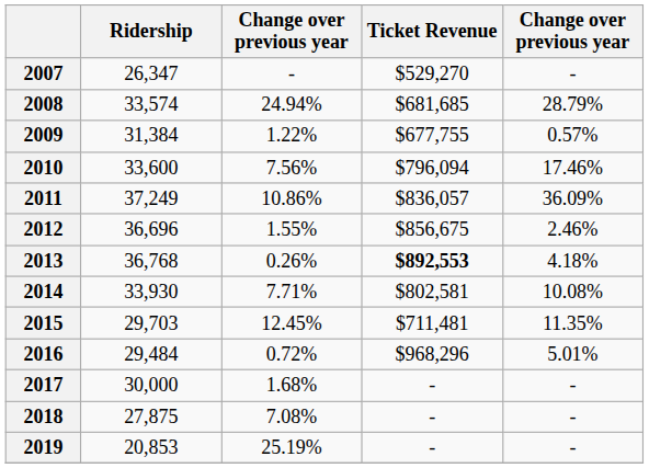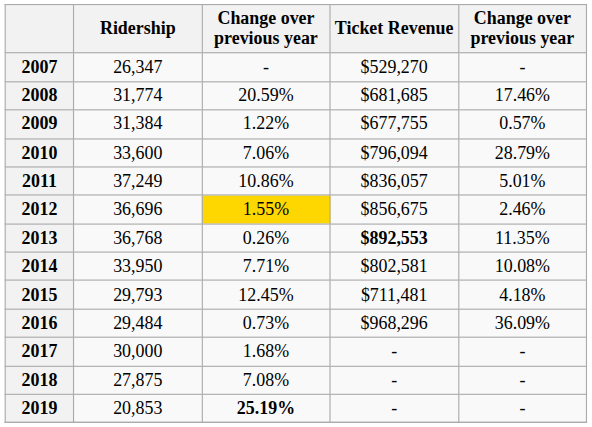 <table class="wikitable"  style="text-align:center; width:520px; margin:auto;">
 <tr>
 <th style="width:50px"></th>
 <th style="width:100px">Ridership</th>
 <th style="width:100px">Change over previous year</th>
 <th style="width:100px">Ticket Revenue</th>
 <th style="width:100px">Change over previous year</th>
 </tr>
 <tr>
 <th>2007</th>
 <td>26,347</td>
 <td>-</td>
 <td>$529,270</td>
 <td>-</td>
 </tr>
 <tr>
 <th>2008</th>
-<td>33,574</td>
-<td>24.94%</td>
+<td>31,774</td>
+<td>20.59%</td>
 <td>$681,685</td>
-<td>28.79%</td>
+<td>17.46%</td>
 </tr>
 <tr>
 <th>2009</th>
 <td>31,384</td>
 <td>1.22%</td>
 <td>$677,755</td>
 <td>0.57%</td>
 </tr>
 <tr>
 <th>2010</th>
 <td>33,600</td>
-<td>7.56%</td>
+<td>7.06%</td>
 <td>$796,094</td>
-<td>17.46%</td>
+<td>28.79%</td>
 </tr>
 <tr>
 <th>2011</th>
 <td>37,249</td>
 <td>10.86%</td>
 <td>$836,057</td>
-<td>36.09%</td>
+<td>5.01%</td>
 </tr>
 <tr>
 <th>2012</th>
 <td>36,696</td>
-<td>1.55%</td>
+<td style="background: gold;">1.55%</td>
 <td>$856,675</td>
 <td>2.46%</td>
 </tr>
 <tr>
 <th>2013</th>
 <td>36,768</td>
 <td>0.26%</td>
 <td><strong>$892,553</strong></td>
-<td>4.18%</td>
+<td>11.35%</td>
 </tr>
 <tr>
 <th>2014</th>
-<td>33,930</td>
+<td>33,950</td>
 <td>7.71%</td>
 <td>$802,581</td>
 <td>10.08%</td>
 </tr>
 <tr>
 <th>2015</th>
-<td>29,703</td>
+<td>29,793</td>
 <td>12.45%</td>
 <td>$711,481</td>
-<td>11.35%</td>
+<td>4.18%</td>
 </tr>
 <tr>
 <th>2016</th>
 <td>29,484</td>
-<td>0.72%</td>
+<td>0.73%</td>
 <td>$968,296</td>
-<td>5.01%</td>
+<td>36.09%</td>
 </tr>
 <tr>
 <th>2017</th>
 <td>30,000</td>
 <td>1.68%</td>
 <td>-</td>
 <td>-</td>
 </tr>
 <tr>
 <th>2018</th>
 <td>27,875</td>
 <td>7.08%</td>
 <td>-</td>
 <td>-</td>
 </tr>
 <tr>
 <th>2019</th>
 <td>20,853</td>
-<td>25.19%</td>
+<td><strong>25.19%</strong></td>
 <td>-</td>
 <td>-</td>
 </tr>
 <tr>
 </tr>
 </table>
